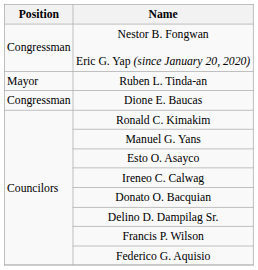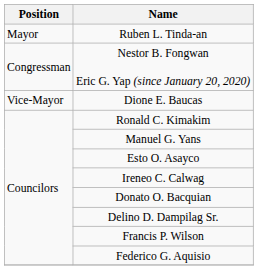 <table class="wikitable" style="line-height:1.20em; font-size:100%;">
 <tr>
 <th>Position</th>
 <th>Name</th>
-</tr>
-<tr>
-<td>Congressman</td>
-<td style="text-align:center;">Nestor B. Fongwan<br><br>Eric G. Yap <em>(since January 20, 2020)</em></td>
 </tr>
 <tr>
 <td>Mayor</td>
 <td style="text-align:center;">Ruben L. Tinda-an</td>
 </tr>
 <tr>
 <td>Congressman</td>
+<td style="text-align:center;">Nestor B. Fongwan<br><br>Eric G. Yap <em>(since January 20, 2020)</em></td>
+</tr>
+<tr>
+<td>Vice-Mayor</td>
 <td style="text-align:center;">Dione E. Baucas</td>
 </tr>
 <tr>
 <td rowspan=8>Councilors</td>
 <td style="text-align:center;">Ronald C. Kimakim</td>
 </tr>
 <tr>
 <td style="text-align:center;">Manuel G. Yans</td>
 </tr>
 <tr>
 <td style="text-align:center;">Esto O. Asayco</td>
 </tr>
 <tr>
 <td style="text-align:center;">Ireneo C. Calwag</td>
 </tr>
 <tr>
 <td style="text-align:center;">Donato O. Bacquian</td>
 </tr>
 <tr>
 <td style="text-align:center;">Delino D. Dampilag Sr.</td>
 </tr>
 <tr>
 <td style="text-align:center;">Francis P. Wilson</td>
 </tr>
 <tr>
 <td style="text-align:center;">Federico G. Aquisio</td>
 </tr>
 <tr>
 </tr>
 </table>
